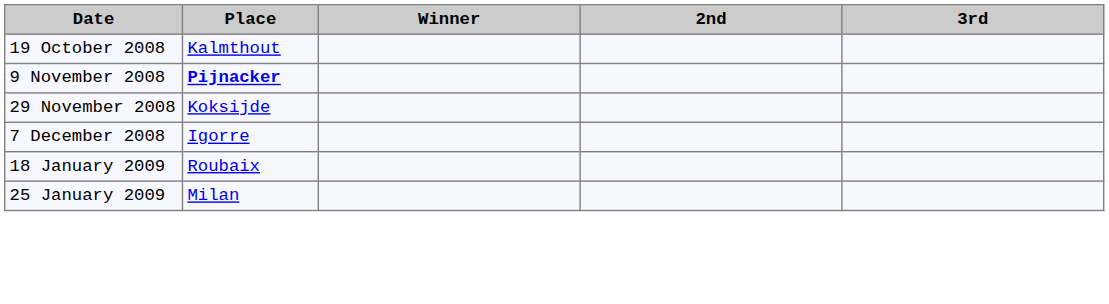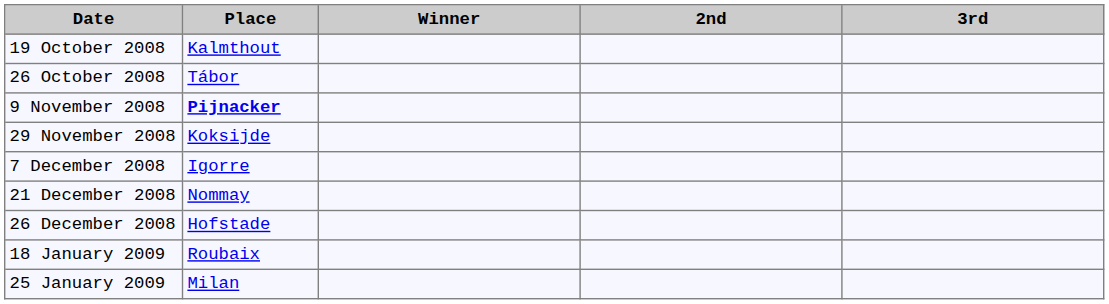 <table bgcolor="#f7f8ff" cellpadding="3" cellspacing="0" border="1" style="font-size: 95%; border: gray solid 1px; border-collapse: collapse;">
 <tr bgcolor="#CCCCCC">
 <td align="center" width="120"><strong>Date</strong></td>
 <td align="center" width="90"><strong>Place</strong></td>
 <td align="center" width="180"><strong>Winner</strong></td>
 <td align="center" width="180"><strong>2nd</strong></td>
 <td align="center" width="180"><strong>3rd</strong></td>
 </tr>
 <tr>
 <td>19 October 2008</td>
 <td> <a href='#'>Kalmthout</a></td>
+<td></td>
+<td></td>
+<td></td>
+</tr>
+<tr>
+<td>26 October 2008</td>
+<td> <a href='#'>Tábor</a></td>
 <td></td>
 <td></td>
 <td></td>
 </tr>
 <tr>
 <td>9 November 2008</td>
 <td><strong> <a href='#'>Pijnacker</a></strong></td>
 <td></td>
 <td></td>
 <td></td>
 </tr>
 <tr>
 <td>29 November 2008</td>
 <td> <a href='#'>Koksijde</a></td>
 <td></td>
 <td></td>
 <td></td>
 </tr>
 <tr>
 <td>7 December 2008</td>
 <td> <a href='#'>Igorre</a></td>
 <td></td>
 <td></td>
 <td></td>
 </tr>
 <tr>
+<td>21 December 2008</td>
+<td> <a href='#'>Nommay</a></td>
+<td></td>
+<td></td>
+<td></td>
+</tr>
+<tr>
+<td>26 December 2008</td>
+<td> <a href='#'>Hofstade</a></td>
+<td></td>
+<td></td>
+<td></td>
+</tr>
+<tr>
 <td>18 January 2009</td>
 <td> <a href='#'>Roubaix</a></td>
 <td></td>
 <td></td>
 <td></td>
 </tr>
 <tr>
 <td>25 January 2009</td>
 <td> <a href='#'>Milan</a></td>
 <td></td>
 <td></td>
 <td></td>
 </tr>
 </table>
